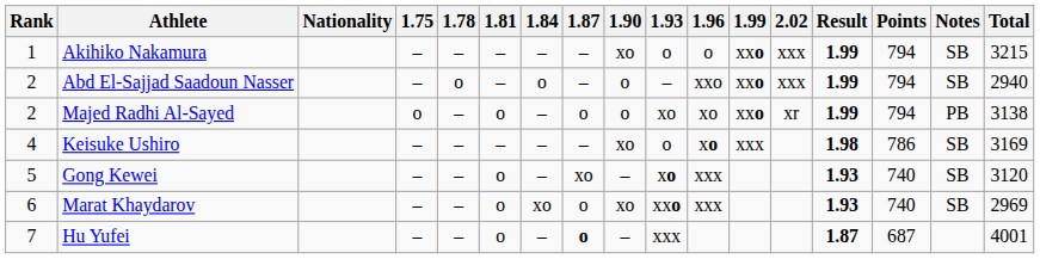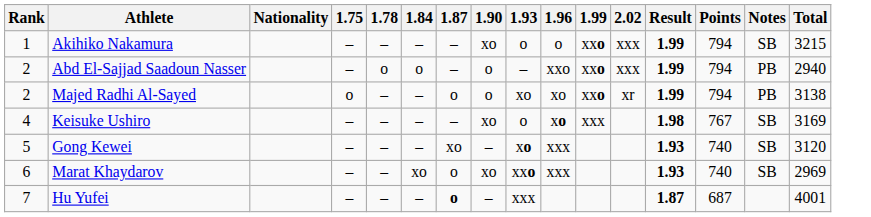 <table class="wikitable sortable" style="text-align:center; font-size:90%">
 <tr>
 <th>Rank</th>
 <th>Athlete</th>
 <th>Nationality</th>
 <th>1.75</th>
 <th>1.78</th>
-<th>1.81</th>
 <th>1.84</th>
 <th>1.87</th>
 <th>1.90</th>
 <th>1.93</th>
 <th>1.96</th>
 <th>1.99</th>
 <th>2.02</th>
 <th>Result</th>
 <th>Points</th>
 <th>Notes</th>
 <th>Total</th>
 </tr>
 <tr>
 <td>1</td>
 <td align="left"><a href='#'>Akihiko Nakamura</a></td>
 <td align=left></td>
 <td>–</td>
 <td>–</td>
 <td>–</td>
 <td>–</td>
-<td>–</td>
 <td>xo</td>
 <td>o</td>
 <td>o</td>
 <td>xx<strong>o</strong></td>
 <td>xxx</td>
 <td><strong>1.99</strong></td>
 <td>794</td>
 <td>SB</td>
 <td>3215</td>
 </tr>
 <tr>
 <td>2</td>
 <td align="left"><a href='#'>Abd El-Sajjad Saadoun Nasser</a></td>
 <td align=left></td>
 <td>–</td>
 <td>o</td>
-<td>–</td>
 <td>o</td>
 <td>–</td>
 <td>o</td>
 <td>–</td>
 <td>xxo</td>
 <td>xx<strong>o</strong></td>
 <td>xxx</td>
 <td><strong>1.99</strong></td>
 <td>794</td>
-<td>SB</td>
+<td>PB</td>
 <td>2940</td>
 </tr>
 <tr>
 <td>2</td>
 <td align="left"><a href='#'>Majed Radhi Al-Sayed</a></td>
 <td align=left></td>
 <td>o</td>
 <td>–</td>
-<td>o</td>
 <td>–</td>
 <td>o</td>
 <td>o</td>
 <td>xo</td>
 <td>xo</td>
 <td>xx<strong>o</strong></td>
 <td>xr</td>
 <td><strong>1.99</strong></td>
 <td>794</td>
 <td>PB</td>
 <td>3138</td>
 </tr>
 <tr>
 <td>4</td>
 <td align="left"><a href='#'>Keisuke Ushiro</a></td>
 <td align=left></td>
 <td>–</td>
 <td>–</td>
 <td>–</td>
 <td>–</td>
-<td>–</td>
 <td>xo</td>
 <td>o</td>
 <td>x<strong>o</strong></td>
 <td>xxx</td>
 <td></td>
 <td><strong>1.98</strong></td>
-<td>786</td>
+<td>767</td>
 <td>SB</td>
 <td>3169</td>
 </tr>
 <tr>
 <td>5</td>
 <td align="left"><a href='#'>Gong Kewei</a></td>
 <td align=left></td>
 <td>–</td>
 <td>–</td>
-<td>o</td>
 <td>–</td>
 <td>xo</td>
 <td>–</td>
 <td>x<strong>o</strong></td>
 <td>xxx</td>
 <td></td>
 <td></td>
 <td><strong>1.93</strong></td>
 <td>740</td>
 <td>SB</td>
 <td>3120</td>
 </tr>
 <tr>
 <td>6</td>
 <td align="left"><a href='#'>Marat Khaydarov</a></td>
 <td align=left></td>
 <td>–</td>
 <td>–</td>
-<td>o</td>
 <td>xo</td>
 <td>o</td>
 <td>xo</td>
 <td>xx<strong>o</strong></td>
 <td>xxx</td>
 <td></td>
 <td></td>
 <td><strong>1.93</strong></td>
 <td>740</td>
 <td>SB</td>
 <td>2969</td>
 </tr>
 <tr>
 <td>7</td>
 <td align="left"><a href='#'>Hu Yufei</a></td>
 <td align=left></td>
 <td>–</td>
 <td>–</td>
-<td>o</td>
 <td>–</td>
 <td><strong>o</strong></td>
 <td>–</td>
 <td>xxx</td>
 <td></td>
 <td></td>
 <td></td>
 <td><strong>1.87</strong></td>
 <td>687</td>
 <td></td>
 <td>4001</td>
 </tr>
 </table>
